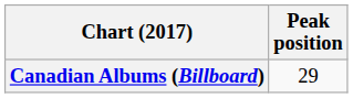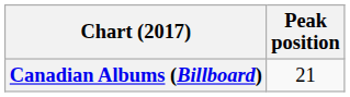 <table class="wikitable plainrowheaders" style="text-align:center">
 <tr>
 <th scope="col">Chart (2017)</th>
 <th scope="col">Peak<br>position</th>
 </tr>
 <tr>
 <th scope="row"><a href='#'>Canadian Albums</a> (<em><a href='#'>Billboard</a></em>)</th>
-<td>29</td>
+<td>21</td>
 </tr>
 </table>
